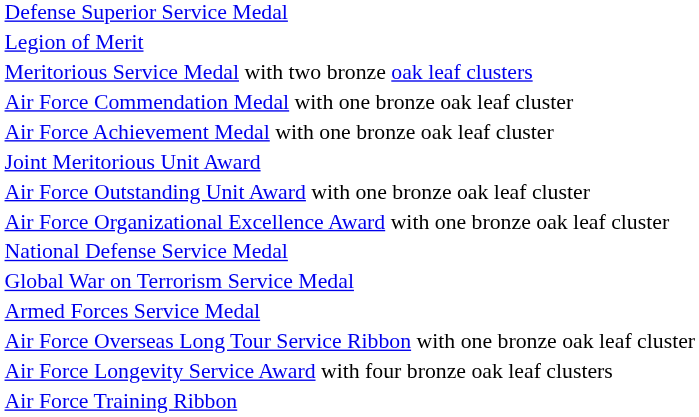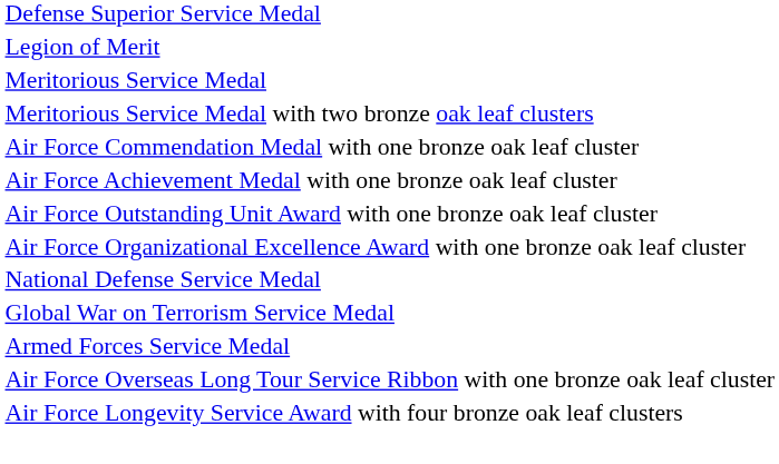 <table>
 <tr>
 <td></td>
 <td><a href='#'>Defense Superior Service Medal</a></td>
 </tr>
 <tr>
 <td></td>
 <td><a href='#'>Legion of Merit</a></td>
+</tr>
+<tr>
+<td></td>
+<td><a href='#'>Meritorious Service Medal</a></td>
 </tr>
 <tr>
 <td></td>
 <td><a href='#'>Meritorious Service Medal</a> with two bronze <a href='#'>oak leaf clusters</a></td>
 </tr>
 <tr>
 <td></td>
 <td><a href='#'>Air Force Commendation Medal</a> with one bronze oak leaf cluster</td>
 </tr>
 <tr>
 <td></td>
 <td><a href='#'>Air Force Achievement Medal</a> with one bronze oak leaf cluster</td>
-</tr>
-<tr>
-<td></td>
-<td><a href='#'>Joint Meritorious Unit Award</a></td>
 </tr>
 <tr>
 <td></td>
 <td><a href='#'>Air Force Outstanding Unit Award</a> with one bronze oak leaf cluster</td>
 </tr>
 <tr>
 <td></td>
 <td><a href='#'>Air Force Organizational Excellence Award</a> with one bronze oak leaf cluster</td>
 </tr>
 <tr>
 <td></td>
 <td><a href='#'>National Defense Service Medal</a></td>
 </tr>
 <tr>
 <td></td>
 <td><a href='#'>Global War on Terrorism Service Medal</a></td>
 </tr>
 <tr>
 <td></td>
 <td><a href='#'>Armed Forces Service Medal</a></td>
 </tr>
 <tr>
 <td></td>
 <td><a href='#'>Air Force Overseas Long Tour Service Ribbon</a> with one bronze oak leaf cluster</td>
 </tr>
 <tr>
 <td></td>
 <td><a href='#'>Air Force Longevity Service Award</a> with four bronze oak leaf clusters</td>
 </tr>
-<tr>
-<td></td>
-<td><a href='#'>Air Force Training Ribbon</a></td>
-</tr>
 </table>
